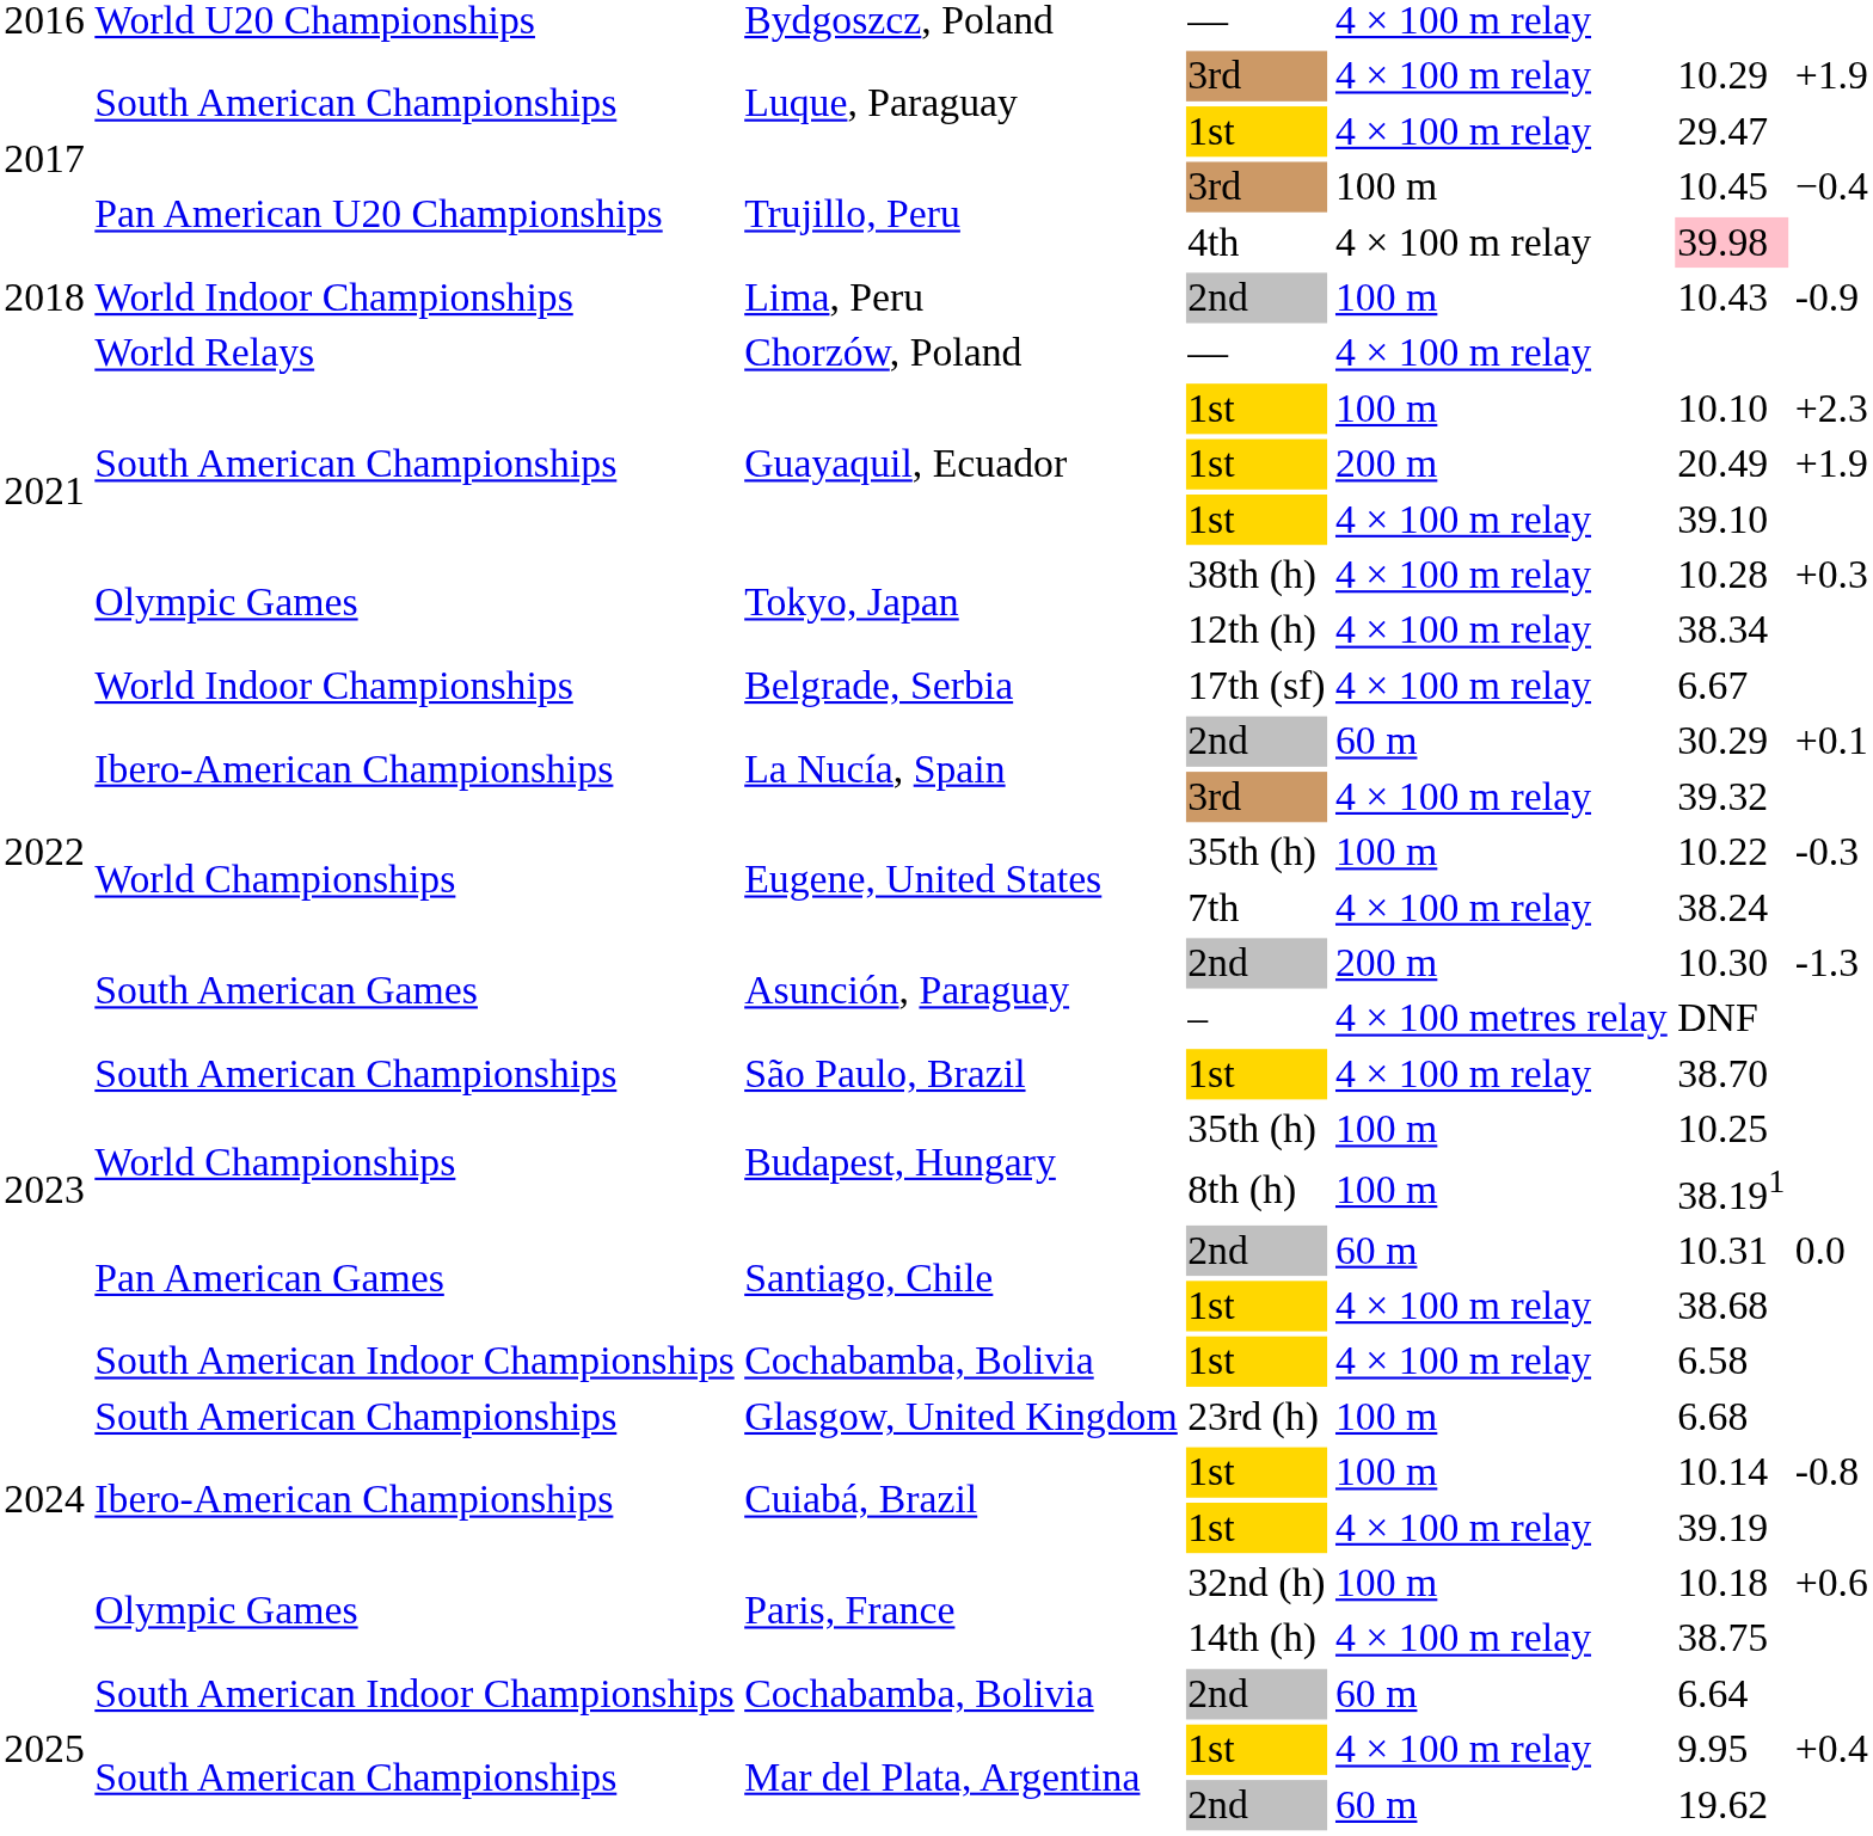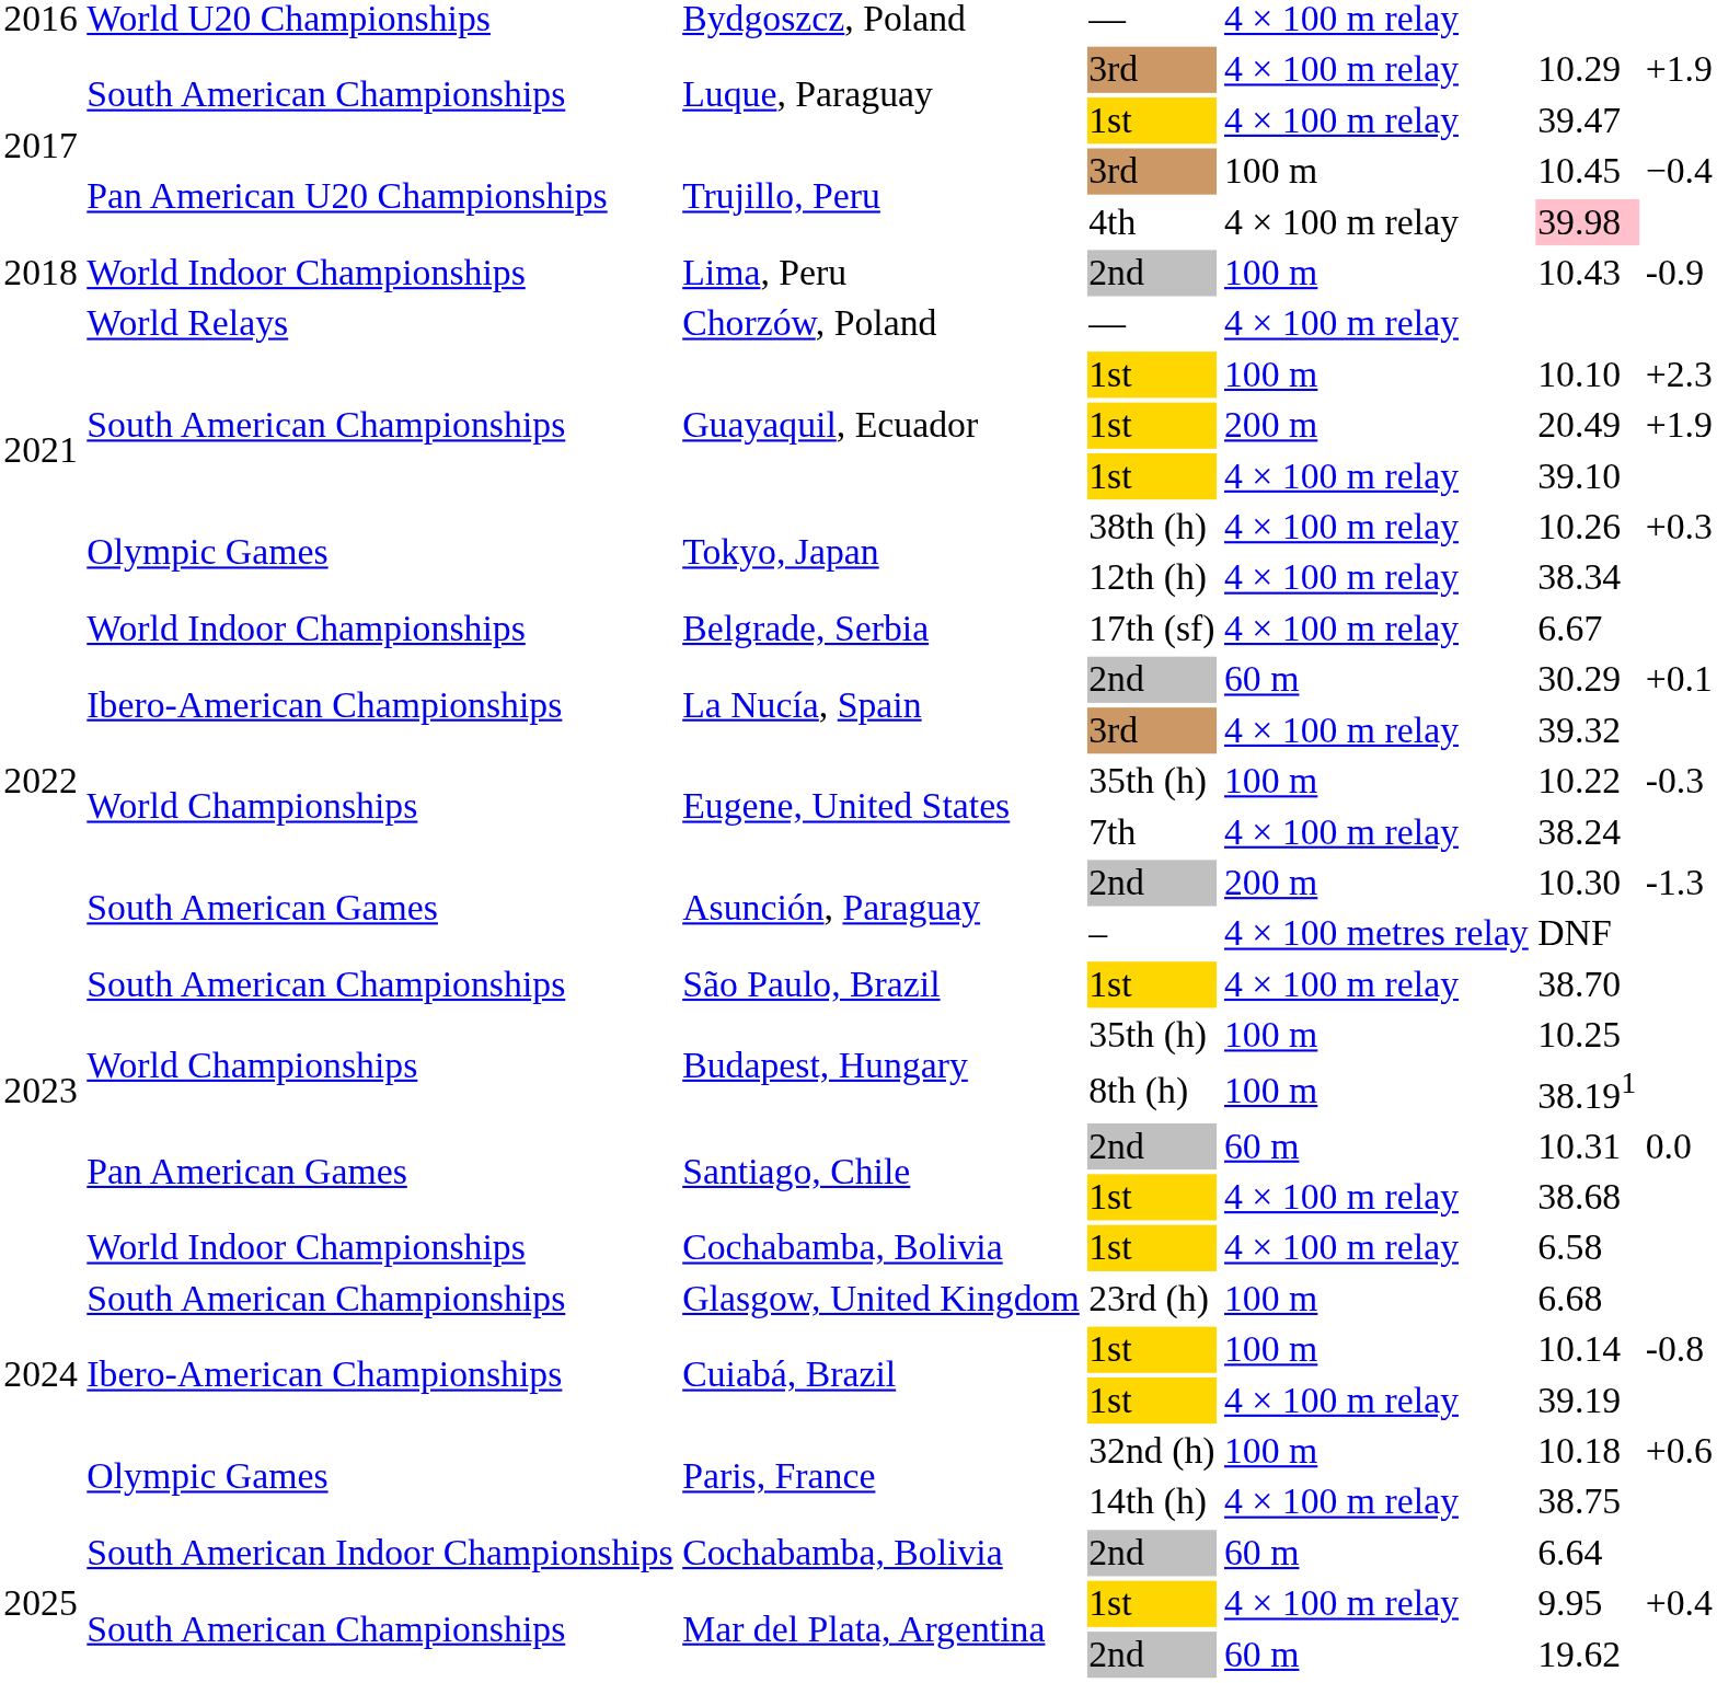 <table>
 <tr>
 <td>2016</td>
 <td><a href='#'>World U20 Championships</a></td>
 <td><a href='#'>Bydgoszcz</a>, Poland</td>
 <td>—</td>
 <td><a href='#'>4 × 100 m relay</a></td>
 <td></td>
 <td></td>
 <td></td>
 </tr>
 <tr>
 <td rowspan=4>2017</td>
 <td rowspan=2><a href='#'>South American Championships</a></td>
 <td rowspan=2><a href='#'>Luque</a>, Paraguay</td>
 <td bgcolor=cc9966>3rd</td>
 <td><a href='#'>4 × 100 m relay</a></td>
 <td>10.29</td>
 <td>+1.9</td>
 <td></td>
 </tr>
 <tr>
 <td bgcolor=gold>1st</td>
 <td><a href='#'>4 × 100 m relay</a></td>
-<td>29.47</td>
+<td>39.47</td>
 <td></td>
 <td></td>
 </tr>
 <tr>
 <td rowspan=2><a href='#'>Pan American U20 Championships</a></td>
 <td rowspan=2><a href='#'>Trujillo, Peru</a></td>
 <td bgcolor=cc9966>3rd</td>
 <td>100 m</td>
 <td>10.45</td>
 <td>−0.4</td>
 </tr>
 <tr>
 <td>4th</td>
 <td>4 × 100 m relay</td>
 <td style="background: pink;">39.98</td>
 <td></td>
 <td></td>
 </tr>
 <tr>
 <td>2018</td>
 <td><a href='#'>World Indoor Championships</a></td>
 <td><a href='#'>Lima</a>, Peru</td>
 <td bgcolor=silver>2nd</td>
 <td><a href='#'>100 m</a></td>
 <td>10.43</td>
 <td>-0.9</td>
 </tr>
 <tr>
 <td rowspan=6>2021</td>
 <td><a href='#'>World Relays</a></td>
 <td><a href='#'>Chorzów</a>, Poland</td>
 <td>—</td>
 <td><a href='#'>4 × 100 m relay</a></td>
 <td></td>
 <td></td>
 <td></td>
 </tr>
 <tr>
 <td rowspan=3><a href='#'>South American Championships</a></td>
 <td rowspan=3><a href='#'>Guayaquil</a>, Ecuador</td>
 <td bgcolor=gold>1st</td>
 <td><a href='#'>100 m</a></td>
 <td>10.10</td>
 <td>+2.3</td>
 </tr>
 <tr>
 <td bgcolor=gold>1st</td>
 <td><a href='#'>200 m</a></td>
 <td>20.49</td>
 <td>+1.9</td>
 </tr>
 <tr>
 <td bgcolor=gold>1st</td>
 <td><a href='#'>4 × 100 m relay</a></td>
 <td>39.10</td>
 <td></td>
 <td></td>
 </tr>
 <tr>
 <td rowspan=2><a href='#'>Olympic Games</a></td>
 <td rowspan=2><a href='#'>Tokyo, Japan</a></td>
 <td>38th (h)</td>
 <td><a href='#'>4 × 100 m relay</a></td>
-<td>10.28</td>
+<td>10.26</td>
 <td>+0.3</td>
 <td></td>
 </tr>
 <tr>
 <td>12th (h)</td>
 <td><a href='#'>4 × 100 m relay</a></td>
 <td>38.34</td>
 <td></td>
 <td></td>
 </tr>
 <tr>
 <td rowspan=7>2022</td>
 <td><a href='#'>World Indoor Championships</a></td>
 <td><a href='#'>Belgrade, Serbia</a></td>
 <td>17th (sf)</td>
 <td><a href='#'>4 × 100 m relay</a></td>
 <td>6.67</td>
 <td></td>
 <td></td>
 </tr>
 <tr>
 <td rowspan=2><a href='#'>Ibero-American Championships</a></td>
 <td rowspan=2><a href='#'>La Nucía</a>, <a href='#'>Spain</a></td>
 <td bgcolor=silver>2nd</td>
 <td><a href='#'>60 m</a></td>
 <td>30.29</td>
 <td>+0.1</td>
 </tr>
 <tr>
 <td bgcolor=cc9966>3rd</td>
 <td><a href='#'>4 × 100 m relay</a></td>
 <td>39.32</td>
 <td></td>
 <td></td>
 </tr>
 <tr>
 <td rowspan=2><a href='#'>World Championships</a></td>
 <td rowspan=2><a href='#'>Eugene, United States</a></td>
 <td>35th (h)</td>
 <td><a href='#'>100 m</a></td>
 <td>10.22</td>
 <td>-0.3</td>
 <td></td>
 </tr>
 <tr>
 <td>7th</td>
 <td><a href='#'>4 × 100 m relay</a></td>
 <td>38.24</td>
 <td></td>
 <td></td>
 </tr>
 <tr>
 <td rowspan=2><a href='#'>South American Games</a></td>
 <td rowspan=2><a href='#'>Asunción</a>, <a href='#'>Paraguay</a></td>
 <td bgcolor=silver>2nd</td>
 <td><a href='#'>200 m</a></td>
 <td>10.30</td>
 <td>-1.3</td>
 <td></td>
 </tr>
 <tr>
 <td>–</td>
 <td><a href='#'>4 × 100 metres relay</a></td>
 <td>DNF</td>
 <td></td>
 <td></td>
 </tr>
 <tr>
 <td rowspan=5>2023</td>
 <td><a href='#'>South American Championships</a></td>
 <td><a href='#'>São Paulo, Brazil</a></td>
 <td bgcolor=gold>1st</td>
 <td><a href='#'>4 × 100 m relay</a></td>
 <td>38.70</td>
 </tr>
 <tr>
 <td rowspan=2><a href='#'>World Championships</a></td>
 <td rowspan=2><a href='#'>Budapest, Hungary</a></td>
 <td>35th (h)</td>
 <td><a href='#'>100 m</a></td>
 <td>10.25</td>
 <td></td>
 <td></td>
 </tr>
 <tr>
 <td>8th (h)</td>
 <td><a href='#'>100 m</a></td>
 <td>38.19<sup>1</sup></td>
 <td></td>
 <td></td>
 </tr>
 <tr>
 <td rowspan=2><a href='#'>Pan American Games</a></td>
 <td rowspan=2><a href='#'>Santiago, Chile</a></td>
 <td bgcolor=silver>2nd</td>
 <td><a href='#'>60 m</a></td>
 <td>10.31</td>
 <td>0.0</td>
 <td></td>
 </tr>
 <tr>
 <td bgcolor=gold>1st</td>
 <td><a href='#'>4 × 100 m relay</a></td>
 <td>38.68</td>
 <td></td>
 <td></td>
 </tr>
 <tr>
 <td rowspan=6>2024</td>
-<td><a href='#'>South American Indoor Championships</a></td>
+<td><a href='#'>World Indoor Championships</a></td>
 <td><a href='#'>Cochabamba, Bolivia</a></td>
 <td bgcolor=gold>1st</td>
 <td><a href='#'>4 × 100 m relay</a></td>
 <td>6.58</td>
 <td></td>
 <td></td>
 </tr>
 <tr>
 <td><a href='#'>South American Championships</a></td>
 <td><a href='#'>Glasgow, United Kingdom</a></td>
 <td>23rd (h)</td>
 <td><a href='#'>100 m</a></td>
 <td>6.68</td>
 <td></td>
 <td></td>
 </tr>
 <tr>
 <td rowspan=2><a href='#'>Ibero-American Championships</a></td>
 <td rowspan=2><a href='#'>Cuiabá, Brazil</a></td>
 <td bgcolor=gold>1st</td>
 <td><a href='#'>100 m</a></td>
 <td>10.14</td>
 <td>-0.8</td>
 <td></td>
 </tr>
 <tr>
 <td bgcolor=gold>1st</td>
 <td><a href='#'>4 × 100 m relay</a></td>
 <td>39.19</td>
 <td></td>
 <td></td>
 </tr>
 <tr>
 <td rowspan=2><a href='#'>Olympic Games</a></td>
 <td rowspan=2><a href='#'>Paris, France</a></td>
 <td>32nd (h)</td>
 <td><a href='#'>100 m</a></td>
 <td>10.18</td>
 <td>+0.6</td>
 <td></td>
 </tr>
 <tr>
 <td>14th (h)</td>
 <td><a href='#'>4 × 100 m relay</a></td>
 <td>38.75</td>
 <td></td>
 <td></td>
 </tr>
 <tr>
 <td rowspan=3>2025</td>
 <td><a href='#'>South American Indoor Championships</a></td>
 <td><a href='#'>Cochabamba, Bolivia</a></td>
 <td bgcolor=silver>2nd</td>
 <td><a href='#'>60 m</a></td>
 <td>6.64</td>
 <td></td>
 <td></td>
 </tr>
 <tr>
 <td rowspan=2><a href='#'>South American Championships</a></td>
 <td rowspan=2><a href='#'>Mar del Plata, Argentina</a></td>
 <td bgcolor=gold>1st</td>
 <td><a href='#'>4 × 100 m relay</a></td>
 <td>9.95</td>
 <td>+0.4</td>
 <td></td>
 </tr>
 <tr>
 <td bgcolor=silver>2nd</td>
 <td><a href='#'>60 m</a></td>
 <td>19.62</td>
 <td></td>
 <td></td>
 </tr>
 </table>
